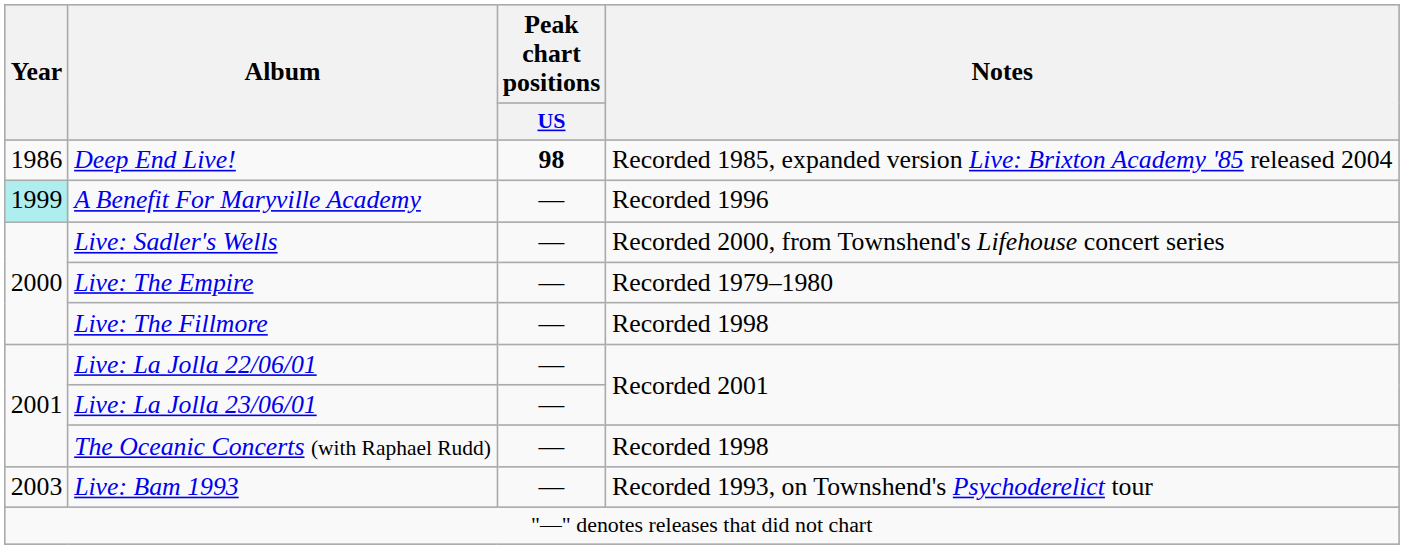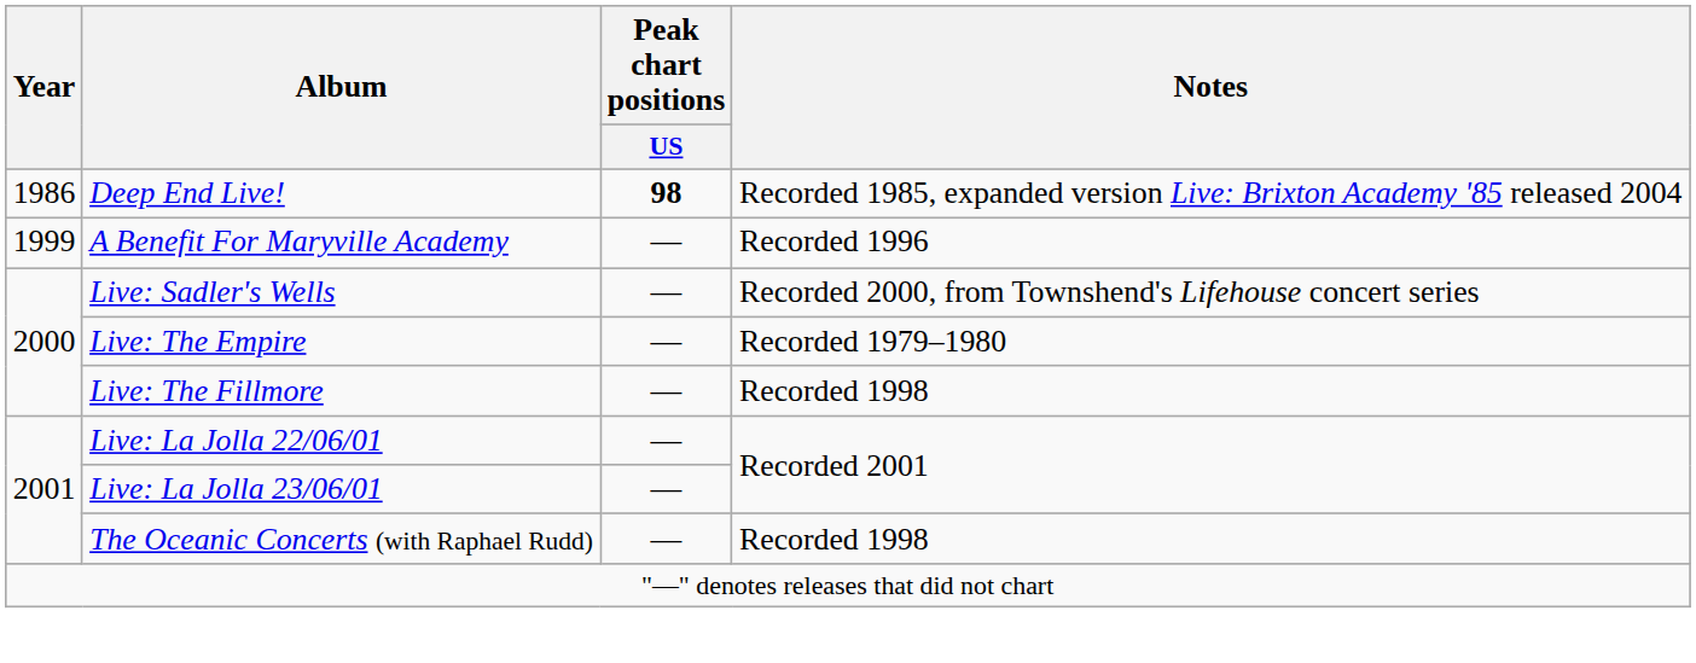 <table class="wikitable">
 <tr>
 <th rowspan="2">Year</th>
 <th rowspan="2">Album</th>
 <th>Peak chart positions</th>
 <th rowspan="2">Notes</th>
 </tr>
 <tr>
 <th style="width:3em;font-size:85%;"><a href='#'>US</a><br></th>
 </tr>
 <tr>
 <td>1986</td>
 <td><em><a href='#'>Deep End Live!</a></em></td>
 <td style="text-align:center;"><strong>98</strong></td>
 <td>Recorded 1985, expanded version <em><a href='#'>Live: Brixton Academy '85</a></em> released 2004</td>
 </tr>
 <tr>
-<td style="background: paleturquoise;">1999</td>
+<td>1999</td>
 <td><em><a href='#'>A Benefit For Maryville Academy</a></em></td>
 <td style="text-align:center;">—</td>
 <td>Recorded 1996</td>
 </tr>
 <tr>
 <td rowspan="3">2000</td>
 <td><em><a href='#'>Live: Sadler's Wells</a></em></td>
 <td style="text-align:center;">—</td>
 <td>Recorded 2000, from Townshend's <em>Lifehouse</em> concert series</td>
 </tr>
 <tr>
 <td><em><a href='#'>Live: The Empire</a></em></td>
 <td style="text-align:center;">—</td>
 <td>Recorded 1979–1980</td>
 </tr>
 <tr>
 <td><em><a href='#'>Live: The Fillmore</a></em></td>
 <td style="text-align:center;">—</td>
 <td>Recorded 1998</td>
 </tr>
 <tr>
 <td rowspan="3">2001</td>
 <td><em><a href='#'>Live: La Jolla 22/06/01</a></em></td>
 <td style="text-align:center;">—</td>
 <td rowspan="2">Recorded 2001</td>
 </tr>
 <tr>
 <td><em><a href='#'>Live: La Jolla 23/06/01</a></em></td>
 <td style="text-align:center;">—</td>
 </tr>
 <tr>
 <td><em><a href='#'>The Oceanic Concerts</a></em> <small>(with Raphael Rudd)</small></td>
 <td style="text-align:center;">—</td>
 <td>Recorded 1998</td>
 </tr>
 <tr>
-<td>2003</td>
-<td><em><a href='#'>Live: Bam 1993</a></em></td>
-<td style="text-align:center;">—</td>
-<td>Recorded 1993, on Townshend's <em><a href='#'>Psychoderelict</a></em> tour</td>
-</tr>
-<tr>
 <td colspan="4" align="center" style="font-size:85%">"—" denotes releases that did not chart</td>
 </tr>
 </table>
